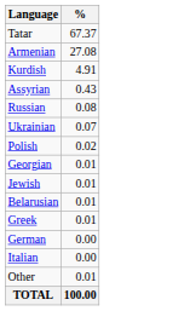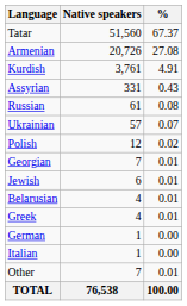 <table class="wikitable sortable">
 <tr>
 <th>Language</th>
+<th>Native speakers</th>
 <th>%</th>
 </tr>
 <tr>
 <td>Tatar</td>
+<td align="right">51,560</td>
 <td align="right">67.37</td>
 </tr>
 <tr>
 <td><a href='#'>Armenian</a></td>
+<td align="right">20,726</td>
 <td align="right">27.08</td>
 </tr>
 <tr>
 <td><a href='#'>Kurdish</a></td>
+<td align="right">3,761</td>
 <td align="right">4.91</td>
 </tr>
 <tr>
 <td><a href='#'>Assyrian</a></td>
+<td align="right">331</td>
 <td align="right">0.43</td>
 </tr>
 <tr>
 <td><a href='#'>Russian</a></td>
+<td align="right">61</td>
 <td align="right">0.08</td>
 </tr>
 <tr>
 <td><a href='#'>Ukrainian</a></td>
+<td align="right">57</td>
 <td align="right">0.07</td>
 </tr>
 <tr>
 <td><a href='#'>Polish</a></td>
+<td align="right">12</td>
 <td align="right">0.02</td>
 </tr>
 <tr>
 <td><a href='#'>Georgian</a></td>
+<td align="right">7</td>
 <td align="right">0.01</td>
 </tr>
 <tr>
 <td><a href='#'>Jewish</a></td>
+<td align="right">6</td>
 <td align="right">0.01</td>
 </tr>
 <tr>
 <td><a href='#'>Belarusian</a></td>
+<td align="right">4</td>
 <td align="right">0.01</td>
 </tr>
 <tr>
 <td><a href='#'>Greek</a></td>
+<td align="right">4</td>
 <td align="right">0.01</td>
 </tr>
 <tr>
 <td><a href='#'>German</a></td>
+<td align="right">1</td>
 <td align="right">0.00</td>
 </tr>
 <tr>
 <td><a href='#'>Italian</a></td>
+<td align="right">1</td>
 <td align="right">0.00</td>
 </tr>
 <tr>
 <td>Other</td>
+<td align="right">7</td>
 <td align="right">0.01</td>
 </tr>
 <tr>
 <th>TOTAL</th>
+<th>76,538</th>
 <th>100.00</th>
 </tr>
 </table>
